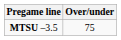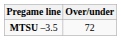 <table class="wikitable">
 <tr align="center">
 <th style=>Pregame line</th>
 <th style=>Over/under</th>
 </tr>
 <tr align="center">
 <td><strong>MTSU</strong> –3.5</td>
-<td>75</td>
+<td>72</td>
 </tr>
 </table>
